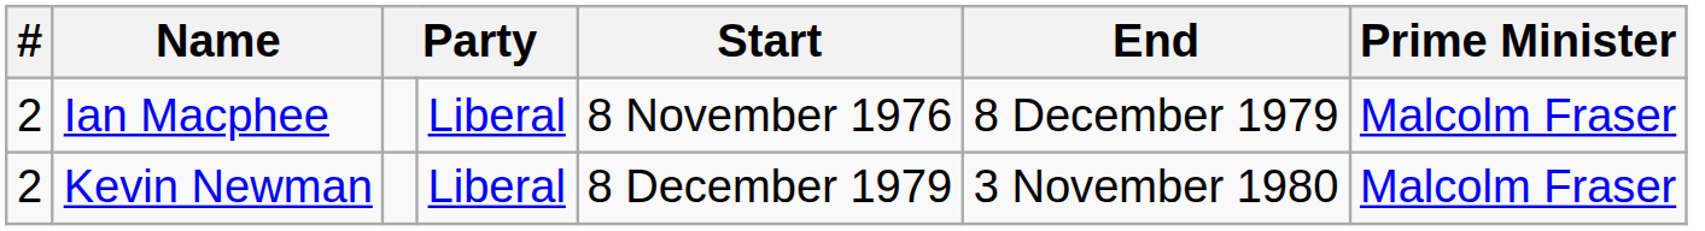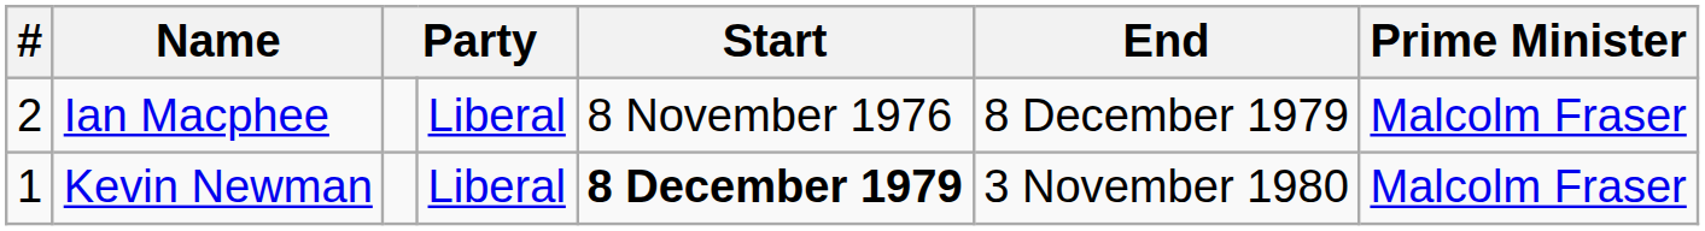 <table class=wikitable>
 <tr>
 <th>#</th>
 <th>Name</th>
 <th colspan=2>Party</th>
 <th>Start</th>
 <th>End</th>
 <th>Prime Minister</th>
 </tr>
 <tr>
 <td>2</td>
 <td><a href='#'>Ian Macphee</a></td>
 <td> </td>
 <td><a href='#'>Liberal</a></td>
 <td>8 November 1976</td>
 <td>8 December 1979</td>
 <td><a href='#'>Malcolm Fraser</a></td>
 </tr>
 <tr>
-<td>2</td>
+<td>1</td>
 <td><a href='#'>Kevin Newman</a></td>
 <td> </td>
 <td><a href='#'>Liberal</a></td>
-<td>8 December 1979</td>
+<td><strong>8 December 1979</strong></td>
 <td>3 November 1980</td>
 <td><a href='#'>Malcolm Fraser</a></td>
 </tr>
 </table>
